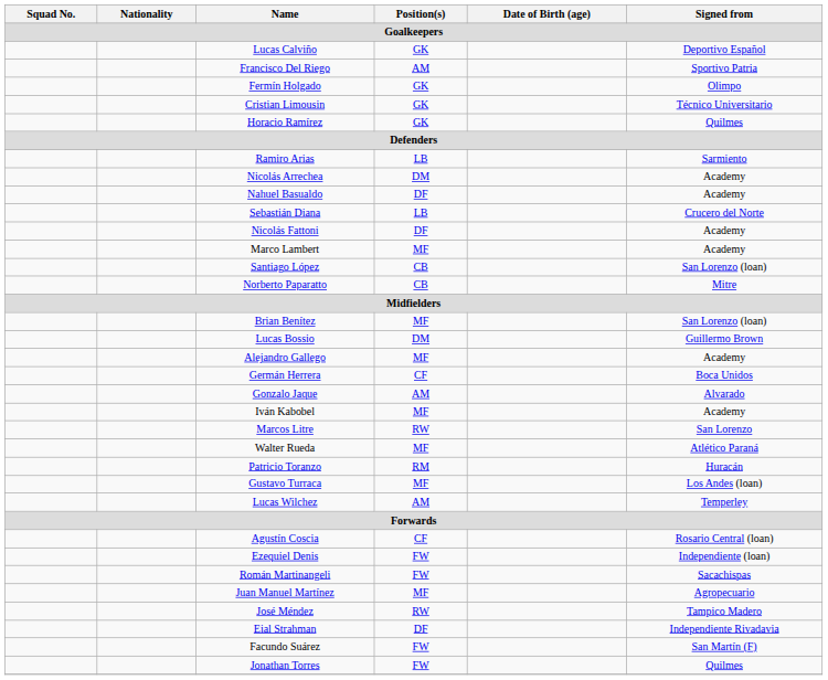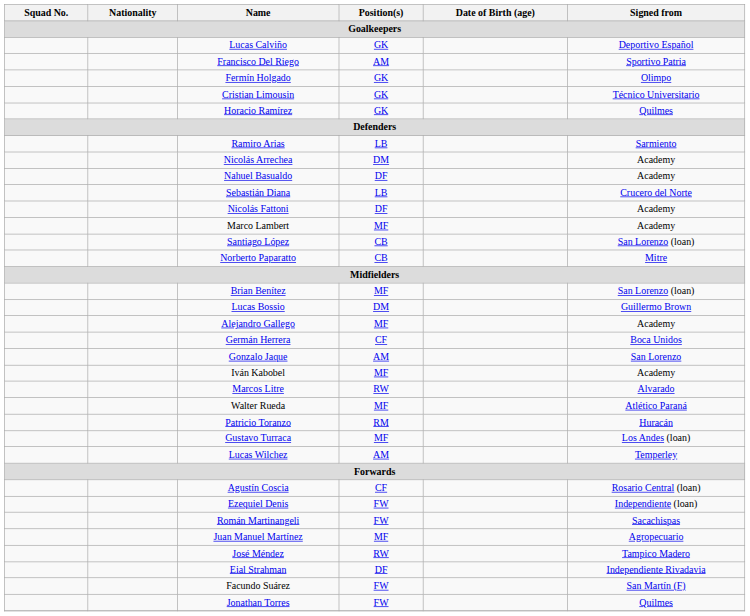 <table class="wikitable sortable" style="text-align:center; font-size:90%; width:85%;">
 <tr>
 <th style="background:#; color:; text-align:center;">Squad No.</th>
 <th style="background:#; color:; text-align:center;">Nationality</th>
 <th style="background:#; color:; text-align:center;">Name</th>
 <th style="background:#; color:; text-align:center;">Position(s)</th>
 <th style="background:#; color:; text-align:center;">Date of Birth (age)</th>
 <th style="background:#; color:; text-align:center;">Signed from</th>
 </tr>
 <tr>
 <th colspan="6" style="background:#dcdcdc; text-align:center;">Goalkeepers</th>
 </tr>
 <tr>
 <td></td>
 <td></td>
 <td><a href='#'>Lucas Calviño</a></td>
 <td><a href='#'>GK</a></td>
 <td></td>
 <td> <a href='#'>Deportivo Español</a></td>
 </tr>
 <tr>
 <td></td>
 <td></td>
 <td><a href='#'>Francisco Del Riego</a></td>
 <td><a href='#'>AM</a></td>
 <td></td>
 <td> <a href='#'>Sportivo Patria</a></td>
 </tr>
 <tr>
 <td></td>
 <td></td>
 <td><a href='#'>Fermín Holgado</a></td>
 <td><a href='#'>GK</a></td>
 <td></td>
 <td> <a href='#'>Olimpo</a></td>
 </tr>
 <tr>
 <td></td>
 <td></td>
 <td><a href='#'>Cristian Limousin</a></td>
 <td><a href='#'>GK</a></td>
 <td></td>
 <td> <a href='#'>Técnico Universitario</a></td>
 </tr>
 <tr>
 <td></td>
 <td></td>
 <td><a href='#'>Horacio Ramírez</a></td>
 <td><a href='#'>GK</a></td>
 <td></td>
 <td> <a href='#'>Quilmes</a></td>
 </tr>
 <tr>
 <th colspan="7" style="background:#dcdcdc; text-align:center;">Defenders</th>
 </tr>
 <tr>
 <td></td>
 <td></td>
 <td><a href='#'>Ramiro Arias</a></td>
 <td><a href='#'>LB</a></td>
 <td></td>
 <td> <a href='#'>Sarmiento</a></td>
 </tr>
 <tr>
 <td></td>
 <td></td>
 <td><a href='#'>Nicolás Arrechea</a></td>
 <td><a href='#'>DM</a></td>
 <td></td>
 <td>Academy</td>
 </tr>
 <tr>
 <td></td>
 <td></td>
 <td><a href='#'>Nahuel Basualdo</a></td>
 <td><a href='#'>DF</a></td>
 <td></td>
 <td>Academy</td>
 </tr>
 <tr>
 <td></td>
 <td></td>
 <td><a href='#'>Sebastián Diana</a></td>
 <td><a href='#'>LB</a></td>
 <td></td>
 <td> <a href='#'>Crucero del Norte</a></td>
 </tr>
 <tr>
 <td></td>
 <td></td>
 <td><a href='#'>Nicolás Fattoni</a></td>
 <td><a href='#'>DF</a></td>
 <td></td>
 <td>Academy</td>
 </tr>
 <tr>
 <td></td>
 <td></td>
 <td>Marco Lambert</td>
 <td><a href='#'>MF</a></td>
 <td></td>
 <td>Academy</td>
 </tr>
 <tr>
 <td></td>
 <td></td>
 <td><a href='#'>Santiago López</a></td>
 <td><a href='#'>CB</a></td>
 <td></td>
 <td> <a href='#'>San Lorenzo</a> (loan)</td>
 </tr>
 <tr>
 <td></td>
 <td></td>
 <td><a href='#'>Norberto Paparatto</a></td>
 <td><a href='#'>CB</a></td>
 <td></td>
 <td> <a href='#'>Mitre</a></td>
 </tr>
 <tr>
 <th colspan="7" style="background:#dcdcdc; text-align:center;">Midfielders</th>
 </tr>
 <tr>
 <td></td>
 <td></td>
 <td><a href='#'>Brian Benítez</a></td>
 <td><a href='#'>MF</a></td>
 <td></td>
 <td> <a href='#'>San Lorenzo</a> (loan)</td>
 </tr>
 <tr>
 <td></td>
 <td></td>
 <td><a href='#'>Lucas Bossio</a></td>
 <td><a href='#'>DM</a></td>
 <td></td>
 <td> <a href='#'>Guillermo Brown</a></td>
 </tr>
 <tr>
 <td></td>
 <td></td>
 <td><a href='#'>Alejandro Gallego</a></td>
 <td><a href='#'>MF</a></td>
 <td></td>
 <td>Academy</td>
 </tr>
 <tr>
 <td></td>
 <td></td>
 <td><a href='#'>Germán Herrera</a></td>
 <td><a href='#'>CF</a></td>
 <td></td>
 <td> <a href='#'>Boca Unidos</a></td>
 </tr>
 <tr>
 <td></td>
 <td></td>
 <td><a href='#'>Gonzalo Jaque</a></td>
 <td><a href='#'>AM</a></td>
 <td></td>
-<td> <a href='#'>Alvarado</a></td>
+<td> <a href='#'>San Lorenzo</a></td>
 </tr>
 <tr>
 <td></td>
 <td></td>
 <td>Iván Kabobel</td>
 <td><a href='#'>MF</a></td>
 <td></td>
 <td>Academy</td>
 </tr>
 <tr>
 <td></td>
 <td></td>
 <td><a href='#'>Marcos Litre</a></td>
 <td><a href='#'>RW</a></td>
 <td></td>
-<td> <a href='#'>San Lorenzo</a></td>
+<td> <a href='#'>Alvarado</a></td>
 </tr>
 <tr>
 <td></td>
 <td></td>
 <td>Walter Rueda</td>
 <td><a href='#'>MF</a></td>
 <td></td>
 <td> <a href='#'>Atlético Paraná</a></td>
 </tr>
 <tr>
 <td></td>
 <td></td>
 <td><a href='#'>Patricio Toranzo</a></td>
 <td><a href='#'>RM</a></td>
 <td></td>
 <td> <a href='#'>Huracán</a></td>
 </tr>
 <tr>
 <td></td>
 <td></td>
 <td><a href='#'>Gustavo Turraca</a></td>
 <td><a href='#'>MF</a></td>
 <td></td>
 <td> <a href='#'>Los Andes</a> (loan)</td>
 </tr>
 <tr>
 <td></td>
 <td></td>
 <td><a href='#'>Lucas Wilchez</a></td>
 <td><a href='#'>AM</a></td>
 <td></td>
 <td> <a href='#'>Temperley</a></td>
 </tr>
 <tr>
 <th colspan="7" style="background:#dcdcdc; text-align:center;">Forwards</th>
 </tr>
 <tr>
 <td></td>
 <td></td>
 <td><a href='#'>Agustín Coscia</a></td>
 <td><a href='#'>CF</a></td>
 <td></td>
 <td> <a href='#'>Rosario Central</a> (loan)</td>
 </tr>
 <tr>
 <td></td>
 <td></td>
 <td><a href='#'>Ezequiel Denis</a></td>
 <td><a href='#'>FW</a></td>
 <td></td>
 <td> <a href='#'>Independiente</a> (loan)</td>
 </tr>
 <tr>
 <td></td>
 <td></td>
 <td><a href='#'>Román Martinangeli</a></td>
 <td><a href='#'>FW</a></td>
 <td></td>
 <td> <a href='#'>Sacachispas</a></td>
 </tr>
 <tr>
 <td></td>
 <td></td>
 <td><a href='#'>Juan Manuel Martínez</a></td>
 <td><a href='#'>MF</a></td>
 <td></td>
 <td> <a href='#'>Agropecuario</a></td>
 </tr>
 <tr>
 <td></td>
 <td></td>
 <td><a href='#'>José Méndez</a></td>
 <td><a href='#'>RW</a></td>
 <td></td>
 <td> <a href='#'>Tampico Madero</a></td>
 </tr>
 <tr>
 <td></td>
 <td></td>
 <td><a href='#'>Eial Strahman</a></td>
 <td><a href='#'>DF</a></td>
 <td></td>
 <td> <a href='#'>Independiente Rivadavia</a></td>
 </tr>
 <tr>
 <td></td>
 <td></td>
 <td>Facundo Suárez</td>
 <td><a href='#'>FW</a></td>
 <td></td>
 <td> <a href='#'>San Martín (F)</a></td>
 </tr>
 <tr>
 <td></td>
 <td></td>
 <td><a href='#'>Jonathan Torres</a></td>
 <td><a href='#'>FW</a></td>
 <td></td>
 <td> <a href='#'>Quilmes</a></td>
 </tr>
 <tr>
 </tr>
 </table>
